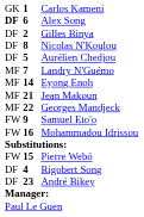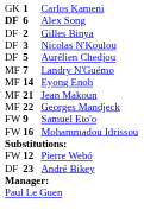 <table style="font-size: 90%" cellspacing="0" cellpadding="0">
 <tr>
 <th width="25"></th>
 <th width="25"></th>
 </tr>
 <tr>
 <td>GK</td>
 <td><strong>1</strong></td>
 <td><a href='#'>Carlos Kameni</a></td>
 <td></td>
 </tr>
 <tr>
 <td><strong>DF</strong></td>
 <td><strong>6</strong></td>
 <td><a href='#'>Alex Song</a></td>
 </tr>
 <tr>
 <td>DF</td>
 <td><strong>2</strong></td>
 <td><a href='#'>Gilles Binya</a></td>
 <td></td>
 <td></td>
 </tr>
 <tr>
 <td>DF</td>
-<td><strong>8</strong></td>
+<td><strong>3</strong></td>
 <td><a href='#'>Nicolas N'Koulou</a></td>
 </tr>
 <tr>
 <td>DF</td>
 <td><strong>5</strong></td>
 <td><a href='#'>Aurélien Chedjou</a></td>
 </tr>
 <tr>
 <td>MF</td>
 <td><strong>7</strong></td>
 <td><a href='#'>Landry N'Guémo</a></td>
 <td></td>
 <td></td>
 </tr>
 <tr>
 <td>MF</td>
 <td><strong>14</strong></td>
 <td><a href='#'>Eyong Enoh</a></td>
 </tr>
 <tr>
 <td>MF</td>
 <td><strong>21</strong></td>
 <td><a href='#'>Jean Makoun</a></td>
 <td></td>
 <td></td>
 </tr>
 <tr>
 <td>MF</td>
 <td><strong>22</strong></td>
 <td><a href='#'>Georges Mandjeck</a></td>
 </tr>
 <tr>
 <td>FW</td>
 <td><strong>9</strong></td>
 <td><a href='#'>Samuel Eto'o</a></td>
 <td></td>
 </tr>
 <tr>
 <td>FW</td>
 <td><strong>16</strong></td>
 <td><a href='#'>Mohammadou Idrissou</a></td>
 </tr>
 <tr>
 <td colspan=3><strong>Substitutions:</strong></td>
 </tr>
 <tr>
 <td>FW</td>
-<td><strong>15</strong></td>
+<td><strong>12</strong></td>
 <td><a href='#'>Pierre Webó</a></td>
-<td></td>
-<td></td>
-</tr>
-<tr>
-<td>DF</td>
-<td><strong>4</strong></td>
-<td><a href='#'>Rigobert Song</a></td>
 <td></td>
 <td></td>
 </tr>
 <tr>
 <td>DF</td>
 <td><strong>23</strong></td>
 <td><a href='#'>André Bikey</a></td>
 <td></td>
 <td></td>
 </tr>
 <tr>
 <td colspan=3><strong>Manager:</strong></td>
 </tr>
 <tr>
 <td colspan=3> <a href='#'>Paul Le Guen</a></td>
 </tr>
 </table>
